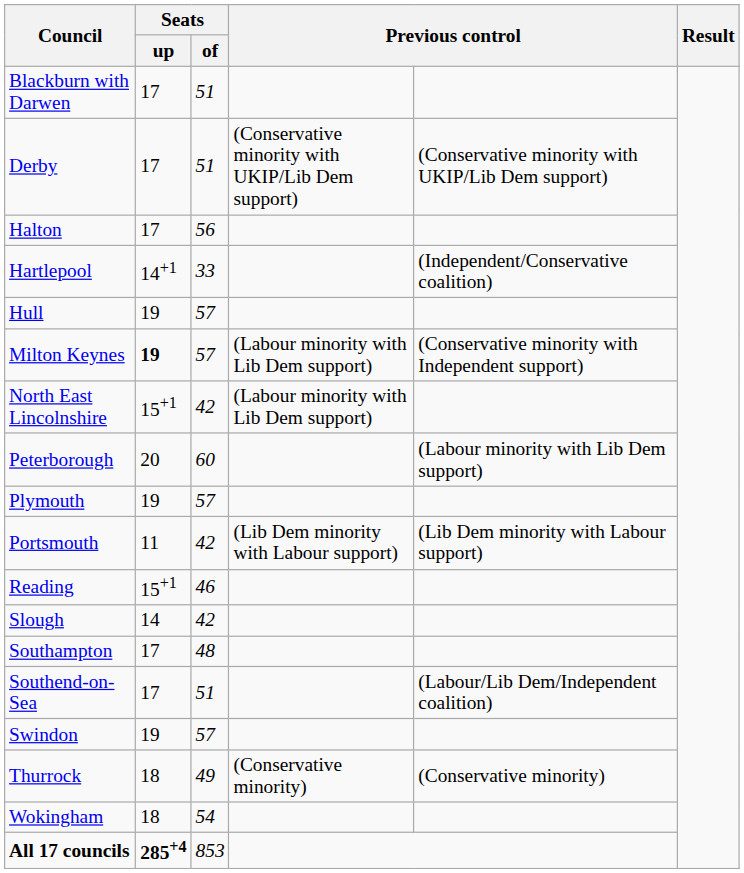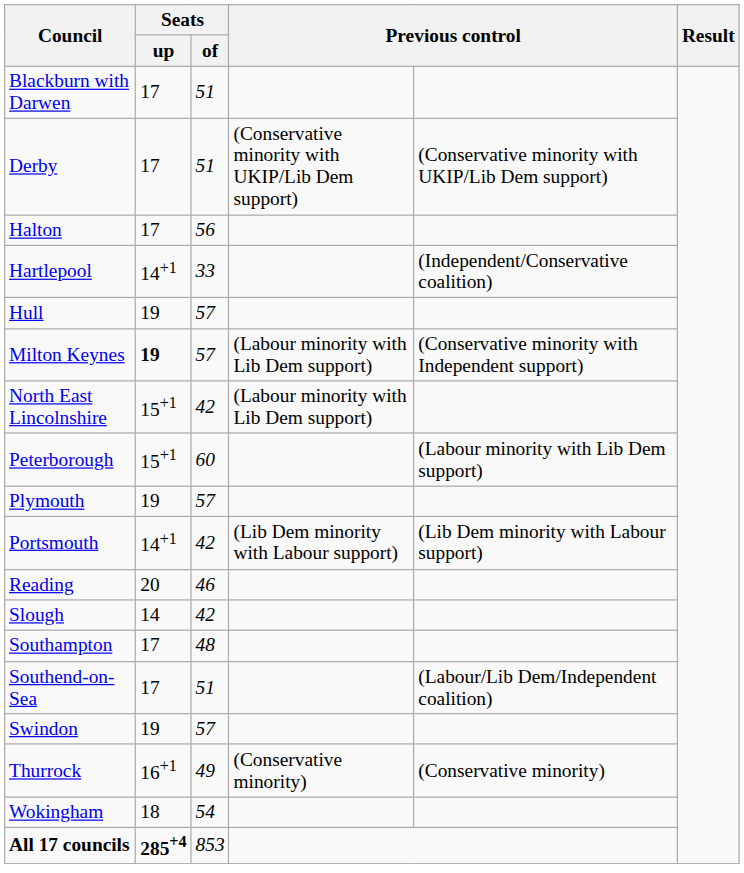 <table class="wikitable sortable">
 <tr>
 <th rowspan="2" scope="col">Council</th>
 <th colspan="2">Seats</th>
 <th colspan="2" rowspan="2">Previous control</th>
 <th colspan="2" rowspan="2">Result</th>
 </tr>
 <tr>
 <th>up</th>
 <th>of</th>
 </tr>
 <tr>
 <td scope="row" style="text-align: left;"><a href='#'>Blackburn with Darwen</a></td>
 <td>17</td>
 <td><em>51</em></td>
 <td></td>
 <td></td>
 </tr>
 <tr>
 <td scope="row" style="text-align: left;"><a href='#'>Derby</a></td>
 <td>17</td>
 <td><em>51</em></td>
 <td> (Conservative minority with UKIP/Lib Dem support)</td>
 <td> (Conservative minority with UKIP/Lib Dem support)</td>
 </tr>
 <tr>
 <td scope="row" style="text-align: left;"><a href='#'>Halton</a></td>
 <td>17</td>
 <td><em>56</em></td>
 <td></td>
 <td></td>
 </tr>
 <tr>
 <td scope="row" style="text-align: left;"><a href='#'>Hartlepool</a></td>
 <td>14<sup>+1</sup></td>
 <td><em>33</em></td>
 <td></td>
 <td> (Independent/Conservative coalition)</td>
 </tr>
 <tr>
 <td scope="row" style="text-align: left;"><a href='#'>Hull</a></td>
 <td>19</td>
 <td><em>57</em></td>
 <td></td>
 <td></td>
 </tr>
 <tr>
 <td scope="row" style="text-align: left;"><a href='#'>Milton Keynes</a></td>
 <td><strong>19</strong></td>
 <td><em>57</em></td>
 <td> (Labour minority with Lib Dem support)</td>
 <td> (Conservative minority with Independent support)</td>
 </tr>
 <tr>
 <td scope="row" style="text-align: left;"><a href='#'>North East Lincolnshire</a></td>
 <td>15<sup>+1</sup></td>
 <td><em>42</em></td>
 <td> (Labour minority with Lib Dem support)</td>
 <td></td>
 </tr>
 <tr>
 <td scope="row" style="text-align: left;"><a href='#'>Peterborough</a></td>
-<td>20</td>
+<td>15<sup>+1</sup></td>
 <td><em>60</em></td>
 <td></td>
 <td> (Labour minority with Lib Dem support)</td>
 </tr>
 <tr>
 <td scope="row" style="text-align: left;"><a href='#'>Plymouth</a></td>
 <td>19</td>
 <td><em>57</em></td>
 <td></td>
 <td></td>
 </tr>
 <tr>
 <td scope="row" style="text-align: left;"><a href='#'>Portsmouth</a></td>
-<td>11</td>
+<td>14<sup>+1</sup></td>
 <td><em>42</em></td>
 <td> (Lib Dem minority with Labour support)</td>
 <td> (Lib Dem minority with Labour support)</td>
 </tr>
 <tr>
 <td scope="row" style="text-align: left;"><a href='#'>Reading</a></td>
-<td>15<sup>+1</sup></td>
+<td>20</td>
 <td><em>46</em></td>
 <td></td>
 <td></td>
 </tr>
 <tr>
 <td scope="row" style="text-align: left;"><a href='#'>Slough</a></td>
 <td>14</td>
 <td><em>42</em></td>
 <td></td>
 <td></td>
 </tr>
 <tr>
 <td scope="row" style="text-align: left;"><a href='#'>Southampton</a></td>
 <td>17</td>
 <td><em>48</em></td>
 <td></td>
 <td></td>
 </tr>
 <tr>
 <td scope="row" style="text-align: left;"><a href='#'>Southend-on-Sea</a></td>
 <td>17</td>
 <td><em>51</em></td>
 <td></td>
 <td> (Labour/Lib Dem/Independent coalition)</td>
 </tr>
 <tr>
 <td scope="row" style="text-align: left;"><a href='#'>Swindon</a></td>
 <td>19</td>
 <td><em>57</em></td>
 <td></td>
 <td></td>
 </tr>
 <tr>
 <td scope="row" style="text-align: left;"><a href='#'>Thurrock</a></td>
-<td>18</td>
+<td>16<sup>+1</sup></td>
 <td><em>49</em></td>
 <td> (Conservative minority)</td>
 <td> (Conservative minority)</td>
 </tr>
 <tr>
 <td scope="row" style="text-align: left;"><a href='#'>Wokingham</a></td>
 <td>18</td>
 <td><em>54</em></td>
 <td></td>
 <td></td>
 </tr>
 <tr>
 <td><strong>All 17 councils</strong></td>
 <td><strong>285<sup>+4</sup></strong></td>
 <td><em>853</em></td>
 <td colspan="2"></td>
 </tr>
 </table>
